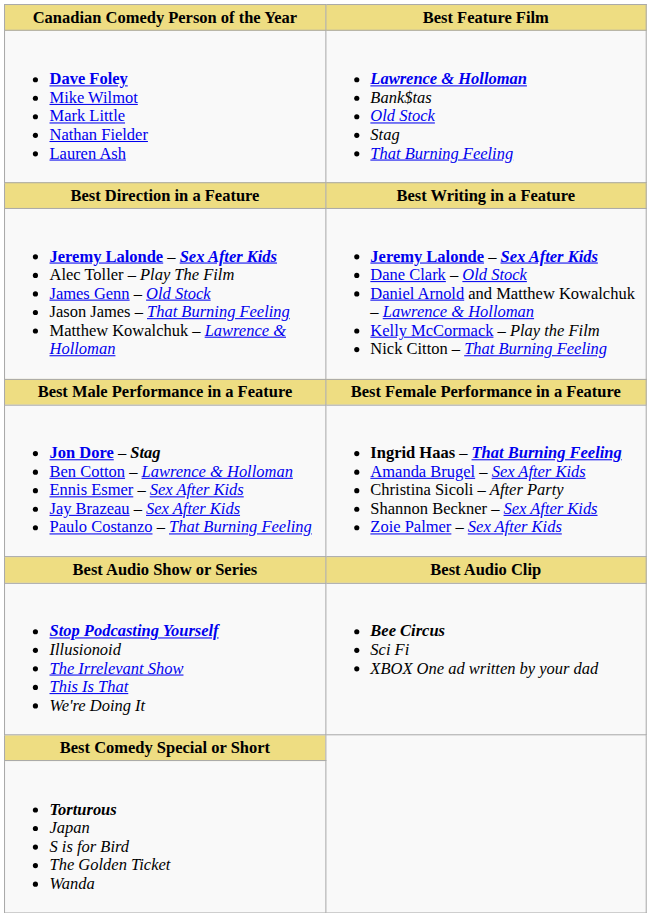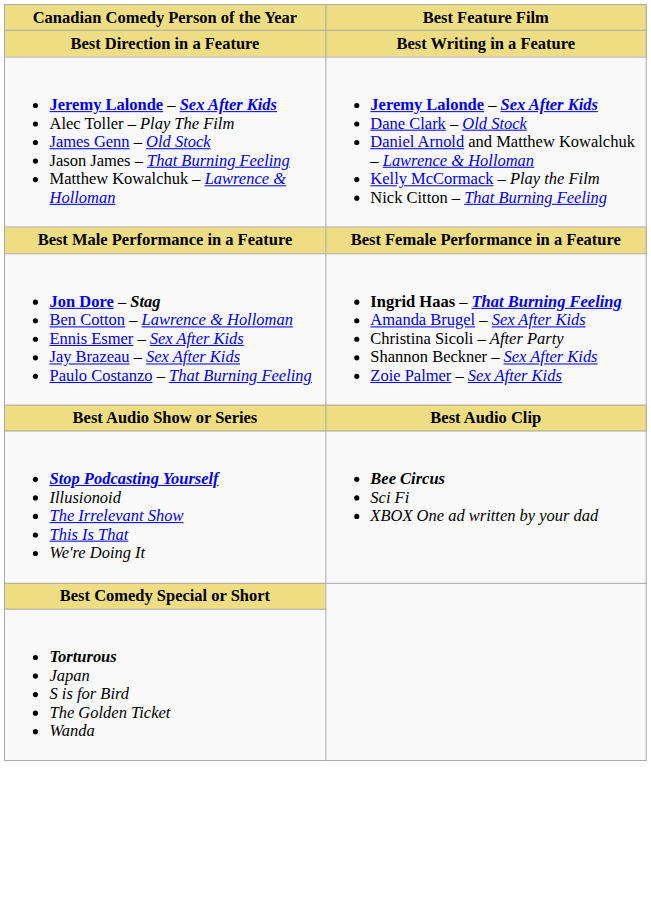 <table class="wikitable" style="width:100%">
 <tr>
 <th style="background:#EEDD82; width:50%">Canadian Comedy Person of the Year</th>
 <th style="background:#EEDD82; width:50%">Best Feature Film</th>
-</tr>
-<tr>
-<td valign="top"><br><ul><li> <strong><a href='#'>Dave Foley</a></strong></li><li><a href='#'>Mike Wilmot</a></li><li><a href='#'>Mark Little</a></li><li><a href='#'>Nathan Fielder</a></li><li><a href='#'>Lauren Ash</a></li></ul></td>
-<td valign="top"><br><ul><li> <strong><em><a href='#'>Lawrence & Holloman</a></em></strong></li><li><em>Bank$tas</em></li><li><em><a href='#'>Old Stock</a></em></li><li><em>Stag</em></li><li><em><a href='#'>That Burning Feeling</a></em></li></ul></td>
 </tr>
 <tr>
 <th style="background:#EEDD82; width:50%">Best Direction in a Feature</th>
 <th style="background:#EEDD82; width:50%">Best Writing in a Feature</th>
 </tr>
 <tr>
 <td valign="top"><br><ul><li> <strong><a href='#'>Jeremy Lalonde</a></strong> – <strong><em><a href='#'>Sex After Kids</a></em></strong></li><li>Alec Toller – <em>Play The Film</em></li><li><a href='#'>James Genn</a> – <em><a href='#'>Old Stock</a></em></li><li>Jason James – <em><a href='#'>That Burning Feeling</a></em></li><li>Matthew Kowalchuk – <em><a href='#'>Lawrence & Holloman</a></em></li></ul></td>
 <td valign="top"><br><ul><li> <strong><a href='#'>Jeremy Lalonde</a></strong> – <strong><em><a href='#'>Sex After Kids</a></em></strong></li><li><a href='#'>Dane Clark</a> – <em><a href='#'>Old Stock</a></em></li><li><a href='#'>Daniel Arnold</a> and Matthew Kowalchuk – <em><a href='#'>Lawrence & Holloman</a></em></li><li><a href='#'>Kelly McCormack</a> – <em>Play the Film</em></li><li>Nick Citton – <em><a href='#'>That Burning Feeling</a></em></li></ul></td>
 </tr>
 <tr>
 <th style="background:#EEDD82; width:50%">Best Male Performance in a Feature</th>
 <th style="background:#EEDD82; width:50%">Best Female Performance in a Feature</th>
 </tr>
 <tr>
 <td valign="top"><br><ul><li> <strong><a href='#'>Jon Dore</a></strong> – <strong><em>Stag</em></strong></li><li><a href='#'>Ben Cotton</a> – <em><a href='#'>Lawrence & Holloman</a></em></li><li><a href='#'>Ennis Esmer</a> – <em><a href='#'>Sex After Kids</a></em></li><li><a href='#'>Jay Brazeau</a> – <em><a href='#'>Sex After Kids</a></em></li><li><a href='#'>Paulo Costanzo</a> – <em><a href='#'>That Burning Feeling</a></em></li></ul></td>
 <td valign="top"><br><ul><li> <strong>Ingrid Haas</strong> – <strong><em><a href='#'>That Burning Feeling</a></em></strong></li><li><a href='#'>Amanda Brugel</a> – <em><a href='#'>Sex After Kids</a></em></li><li>Christina Sicoli – <em>After Party</em></li><li>Shannon Beckner – <em><a href='#'>Sex After Kids</a></em></li><li><a href='#'>Zoie Palmer</a> – <em><a href='#'>Sex After Kids</a></em></li></ul></td>
 </tr>
 <tr>
 <th style="background:#EEDD82; width:50%">Best Audio Show or Series</th>
 <th style="background:#EEDD82; width:50%">Best Audio Clip</th>
 </tr>
 <tr>
 <td valign="top"><br><ul><li> <strong><em><a href='#'>Stop Podcasting Yourself</a></em></strong></li><li><em>Illusionoid</em></li><li><em><a href='#'>The Irrelevant Show</a></em></li><li><em><a href='#'>This Is That</a></em></li><li><em>We're Doing It</em></li></ul></td>
 <td valign="top"><br><ul><li> <strong><em>Bee Circus</em></strong></li><li><em>Sci Fi</em></li><li><em>XBOX One ad written by your dad</em></li></ul></td>
 </tr>
 <tr>
 <th style="background:#EEDD82; width:50%">Best Comedy Special or Short</th>
 </tr>
 <tr>
 <td valign="top"><br><ul><li> <strong><em>Torturous</em></strong></li><li><em>Japan</em></li><li><em>S is for Bird</em></li><li><em>The Golden Ticket</em></li><li><em>Wanda</em></li></ul></td>
 </tr>
 </table>
